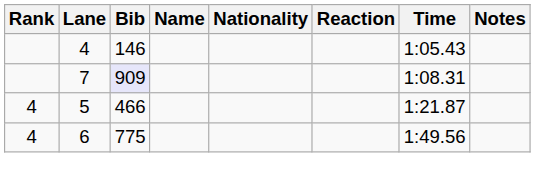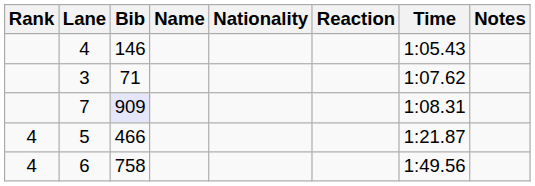 <table class="wikitable sortable" style="text-align:center">
 <tr>
 <th>Rank</th>
 <th>Lane</th>
 <th>Bib</th>
 <th>Name</th>
 <th>Nationality</th>
 <th>Reaction</th>
 <th>Time</th>
 <th>Notes</th>
 </tr>
 <tr>
 <td></td>
 <td>4</td>
 <td>146</td>
 <td align=left></td>
 <td align=left></td>
 <td></td>
 <td>1:05.43</td>
+<td></td>
+</tr>
+<tr>
+<td></td>
+<td>3</td>
+<td>71</td>
+<td align=left></td>
+<td align=left></td>
+<td></td>
+<td>1:07.62</td>
 <td></td>
 </tr>
 <tr>
 <td></td>
 <td>7</td>
 <td style="background: lavender;">909</td>
 <td align=left></td>
 <td align=left></td>
 <td></td>
 <td>1:08.31</td>
 <td></td>
 </tr>
 <tr>
 <td>4</td>
 <td>5</td>
 <td>466</td>
 <td align=left></td>
 <td align=left></td>
 <td></td>
 <td>1:21.87</td>
 <td></td>
 </tr>
 <tr>
 <td>4</td>
 <td>6</td>
-<td>775</td>
+<td>758</td>
 <td align=left></td>
 <td align=left></td>
 <td></td>
 <td>1:49.56</td>
 <td></td>
 </tr>
 </table>
